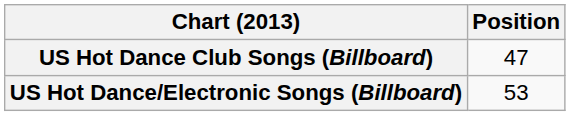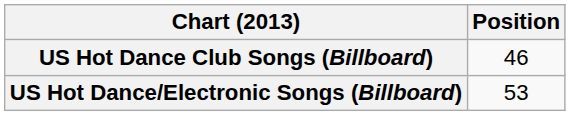 <table class="wikitable sortable plainrowheaders" style="text-align:center">
 <tr>
 <th scope="col">Chart (2013)</th>
 <th scope="col">Position</th>
 </tr>
 <tr>
 <th scope="row">US Hot Dance Club Songs (<em>Billboard</em>)</th>
-<td align="center">47</td>
+<td align="center">46</td>
 </tr>
 <tr>
 <th scope="row">US Hot Dance/Electronic Songs (<em>Billboard</em>)</th>
 <td align="center">53</td>
 </tr>
 </table>
